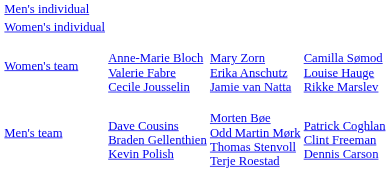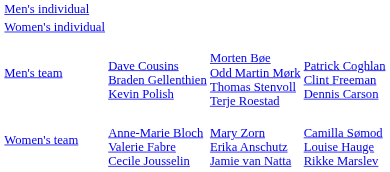 <table>
 <tr>
 <td><a href='#'>Men's individual</a></td>
 <td></td>
 <td></td>
 <td></td>
 </tr>
 <tr>
 <td><a href='#'>Women's individual</a></td>
 <td></td>
 <td></td>
 <td></td>
 </tr>
 <tr>
+<td><a href='#'>Men's team</a></td>
+<td> <br> <a href='#'>Dave Cousins</a> <br> <a href='#'>Braden Gellenthien</a> <br> <a href='#'>Kevin Polish</a></td>
+<td> <br> <a href='#'>Morten Bøe</a> <br> <a href='#'>Odd Martin Mørk</a> <br> <a href='#'>Thomas Stenvoll</a> <br> <a href='#'>Terje Roestad</a></td>
+<td> <br> <a href='#'>Patrick Coghlan</a> <br> <a href='#'>Clint Freeman</a> <br> <a href='#'>Dennis Carson</a></td>
+</tr>
+<tr>
 <td><a href='#'>Women's team</a></td>
 <td> <br> <a href='#'>Anne-Marie Bloch</a> <br> <a href='#'>Valerie Fabre</a> <br> <a href='#'>Cecile Jousselin</a></td>
 <td> <br> <a href='#'>Mary Zorn</a> <br> <a href='#'>Erika Anschutz</a> <br> <a href='#'>Jamie van Natta</a></td>
 <td> <br> <a href='#'>Camilla Sømod</a> <br> <a href='#'>Louise Hauge</a> <br> <a href='#'>Rikke Marslev</a></td>
 </tr>
 <tr>
-<td><a href='#'>Men's team</a></td>
-<td> <br> <a href='#'>Dave Cousins</a> <br> <a href='#'>Braden Gellenthien</a> <br> <a href='#'>Kevin Polish</a></td>
-<td> <br> <a href='#'>Morten Bøe</a> <br> <a href='#'>Odd Martin Mørk</a> <br> <a href='#'>Thomas Stenvoll</a> <br> <a href='#'>Terje Roestad</a></td>
-<td> <br> <a href='#'>Patrick Coghlan</a> <br> <a href='#'>Clint Freeman</a> <br> <a href='#'>Dennis Carson</a></td>
-</tr>
-<tr>
 </tr>
 </table>
